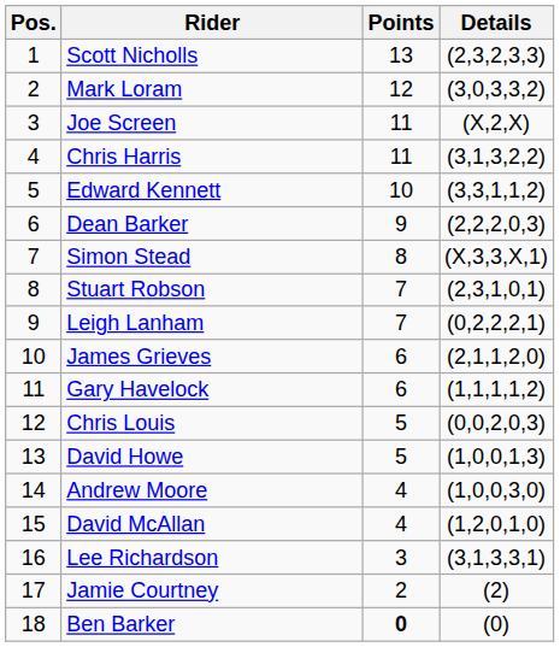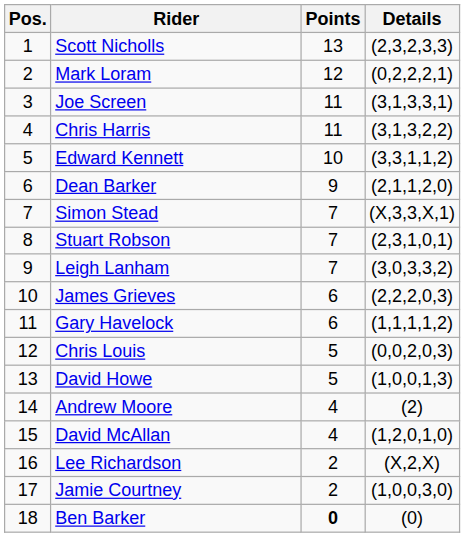 <table class=wikitable style="font-size:93%;">
 <tr>
 <th width=25px>Pos.</th>
 <th width=200px>Rider</th>
 <th width=40px>Points</th>
 <th width=70px>Details</th>
 </tr>
 <tr align=center >
 <td>1</td>
 <td align=left><a href='#'>Scott Nicholls</a></td>
 <td>13</td>
 <td>(2,3,2,3,3)</td>
 </tr>
 <tr align=center >
 <td>2</td>
 <td align=left><a href='#'>Mark Loram</a></td>
 <td>12</td>
-<td>(3,0,3,3,2)</td>
+<td>(0,2,2,2,1)</td>
 </tr>
 <tr align=center >
 <td>3</td>
 <td align=left><a href='#'>Joe Screen</a></td>
 <td>11</td>
-<td>(X,2,X)</td>
+<td>(3,1,3,3,1)</td>
 </tr>
 <tr align=center >
 <td>4</td>
 <td align=left><a href='#'>Chris Harris</a></td>
 <td>11</td>
 <td>(3,1,3,2,2)</td>
 </tr>
 <tr align=center>
 <td>5</td>
 <td align=left><a href='#'>Edward Kennett</a></td>
 <td>10</td>
 <td>(3,3,1,1,2)</td>
 </tr>
 <tr align=center>
 <td>6</td>
 <td align=left><a href='#'>Dean Barker</a></td>
 <td>9</td>
-<td>(2,2,2,0,3)</td>
+<td>(2,1,1,2,0)</td>
 </tr>
 <tr align=center>
 <td>7</td>
 <td align=left><a href='#'>Simon Stead</a></td>
-<td>8</td>
+<td>7</td>
 <td>(X,3,3,X,1)</td>
 </tr>
 <tr align=center>
 <td>8</td>
 <td align=left><a href='#'>Stuart Robson</a></td>
 <td>7</td>
 <td>(2,3,1,0,1)</td>
 </tr>
 <tr align=center>
 <td>9</td>
 <td align=left><a href='#'>Leigh Lanham</a></td>
 <td>7</td>
-<td>(0,2,2,2,1)</td>
+<td>(3,0,3,3,2)</td>
 </tr>
 <tr align=center>
 <td>10</td>
 <td align=left><a href='#'>James Grieves</a></td>
 <td>6</td>
-<td>(2,1,1,2,0)</td>
+<td>(2,2,2,0,3)</td>
 </tr>
 <tr align=center>
 <td>11</td>
 <td align=left><a href='#'>Gary Havelock</a></td>
 <td>6</td>
 <td>(1,1,1,1,2)</td>
 </tr>
 <tr align=center>
 <td>12</td>
 <td align=left><a href='#'>Chris Louis</a></td>
 <td>5</td>
 <td>(0,0,2,0,3)</td>
 </tr>
 <tr align=center>
 <td>13</td>
 <td align=left><a href='#'>David Howe</a></td>
 <td>5</td>
 <td>(1,0,0,1,3)</td>
 </tr>
 <tr align=center>
 <td>14</td>
 <td align=left><a href='#'>Andrew Moore</a></td>
 <td>4</td>
-<td>(1,0,0,3,0)</td>
+<td>(2)</td>
 </tr>
 <tr align=center>
 <td>15</td>
 <td align=left><a href='#'>David McAllan</a></td>
 <td>4</td>
 <td>(1,2,0,1,0)</td>
 </tr>
 <tr align=center>
 <td>16</td>
 <td align=left><a href='#'>Lee Richardson</a></td>
-<td>3</td>
-<td>(3,1,3,3,1)</td>
+<td>2</td>
+<td>(X,2,X)</td>
 </tr>
 <tr align=center>
 <td>17</td>
 <td align=left><a href='#'>Jamie Courtney</a></td>
 <td>2</td>
-<td>(2)</td>
+<td>(1,0,0,3,0)</td>
 </tr>
 <tr align=center>
 <td>18</td>
 <td align=left><a href='#'>Ben Barker</a></td>
 <td><strong>0</strong></td>
 <td>(0)</td>
 </tr>
 </table>
